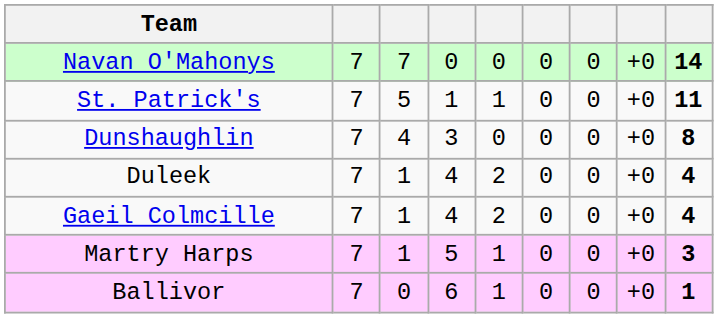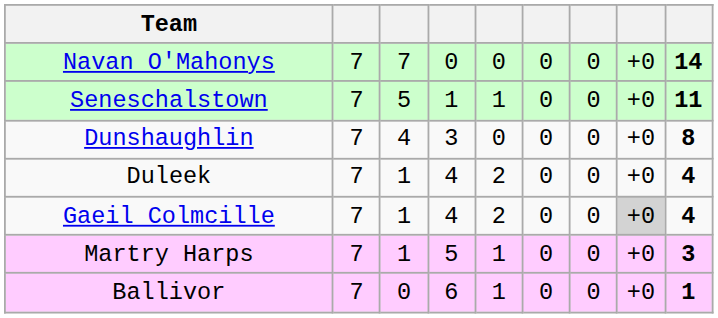 <table class="wikitable" style="text-align:center">
 <tr>
 <th style="width:175px;">Team</th>
 <th width="20"></th>
 <th width="20"></th>
 <th width="20"></th>
 <th width="20"></th>
 <th width="20"></th>
 <th width="20"></th>
 <th width="20"></th>
 <th width="20"></th>
 </tr>
 <tr style="background:#cfc;">
 <td><a href='#'>Navan O'Mahonys</a></td>
 <td>7</td>
 <td>7</td>
 <td>0</td>
 <td>0</td>
 <td>0</td>
 <td>0</td>
 <td>+0</td>
 <td><strong>14</strong></td>
 </tr>
-<tr>
-<td><a href='#'>St. Patrick's</a></td>
+<tr style="background:#cfc;">
+<td><a href='#'>Seneschalstown</a></td>
 <td>7</td>
 <td>5</td>
 <td>1</td>
 <td>1</td>
 <td>0</td>
 <td>0</td>
 <td>+0</td>
 <td><strong>11</strong></td>
 </tr>
 <tr>
 <td><a href='#'>Dunshaughlin</a></td>
 <td>7</td>
 <td>4</td>
 <td>3</td>
 <td>0</td>
 <td>0</td>
 <td>0</td>
 <td>+0</td>
 <td><strong>8</strong></td>
 </tr>
 <tr>
 <td>Duleek</td>
 <td>7</td>
 <td>1</td>
 <td>4</td>
 <td>2</td>
 <td>0</td>
 <td>0</td>
 <td>+0</td>
 <td><strong>4</strong></td>
 </tr>
 <tr>
 <td><a href='#'>Gaeil Colmcille</a></td>
 <td>7</td>
 <td>1</td>
 <td>4</td>
 <td>2</td>
 <td>0</td>
 <td>0</td>
-<td>+0</td>
+<td style="background: lightgrey;">+0</td>
 <td><strong>4</strong></td>
 </tr>
 <tr style="background:#fcf;">
 <td>Martry Harps</td>
 <td>7</td>
 <td>1</td>
 <td>5</td>
 <td>1</td>
 <td>0</td>
 <td>0</td>
 <td>+0</td>
 <td><strong>3</strong></td>
 </tr>
 <tr style="background:#fcf;">
 <td>Ballivor</td>
 <td>7</td>
 <td>0</td>
 <td>6</td>
 <td>1</td>
 <td>0</td>
 <td>0</td>
 <td>+0</td>
 <td><strong>1</strong></td>
 </tr>
 </table>
